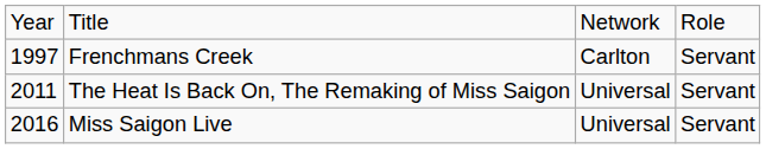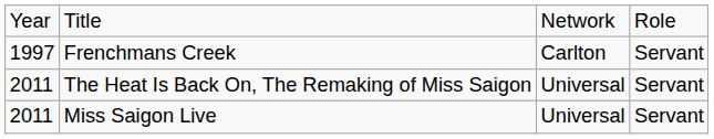 <table class="wikitable">
 <tr>
 <td>Year</td>
 <td>Title</td>
 <td>Network</td>
 <td>Role</td>
 </tr>
 <tr>
 <td>1997</td>
 <td>Frenchmans Creek</td>
 <td>Carlton</td>
 <td>Servant</td>
 </tr>
 <tr>
 <td>2011</td>
 <td>The Heat Is Back On, The Remaking of Miss Saigon</td>
 <td>Universal</td>
 <td>Servant</td>
 </tr>
 <tr>
-<td>2016</td>
+<td>2011</td>
 <td>Miss Saigon Live</td>
 <td>Universal</td>
 <td>Servant</td>
 </tr>
 </table>
